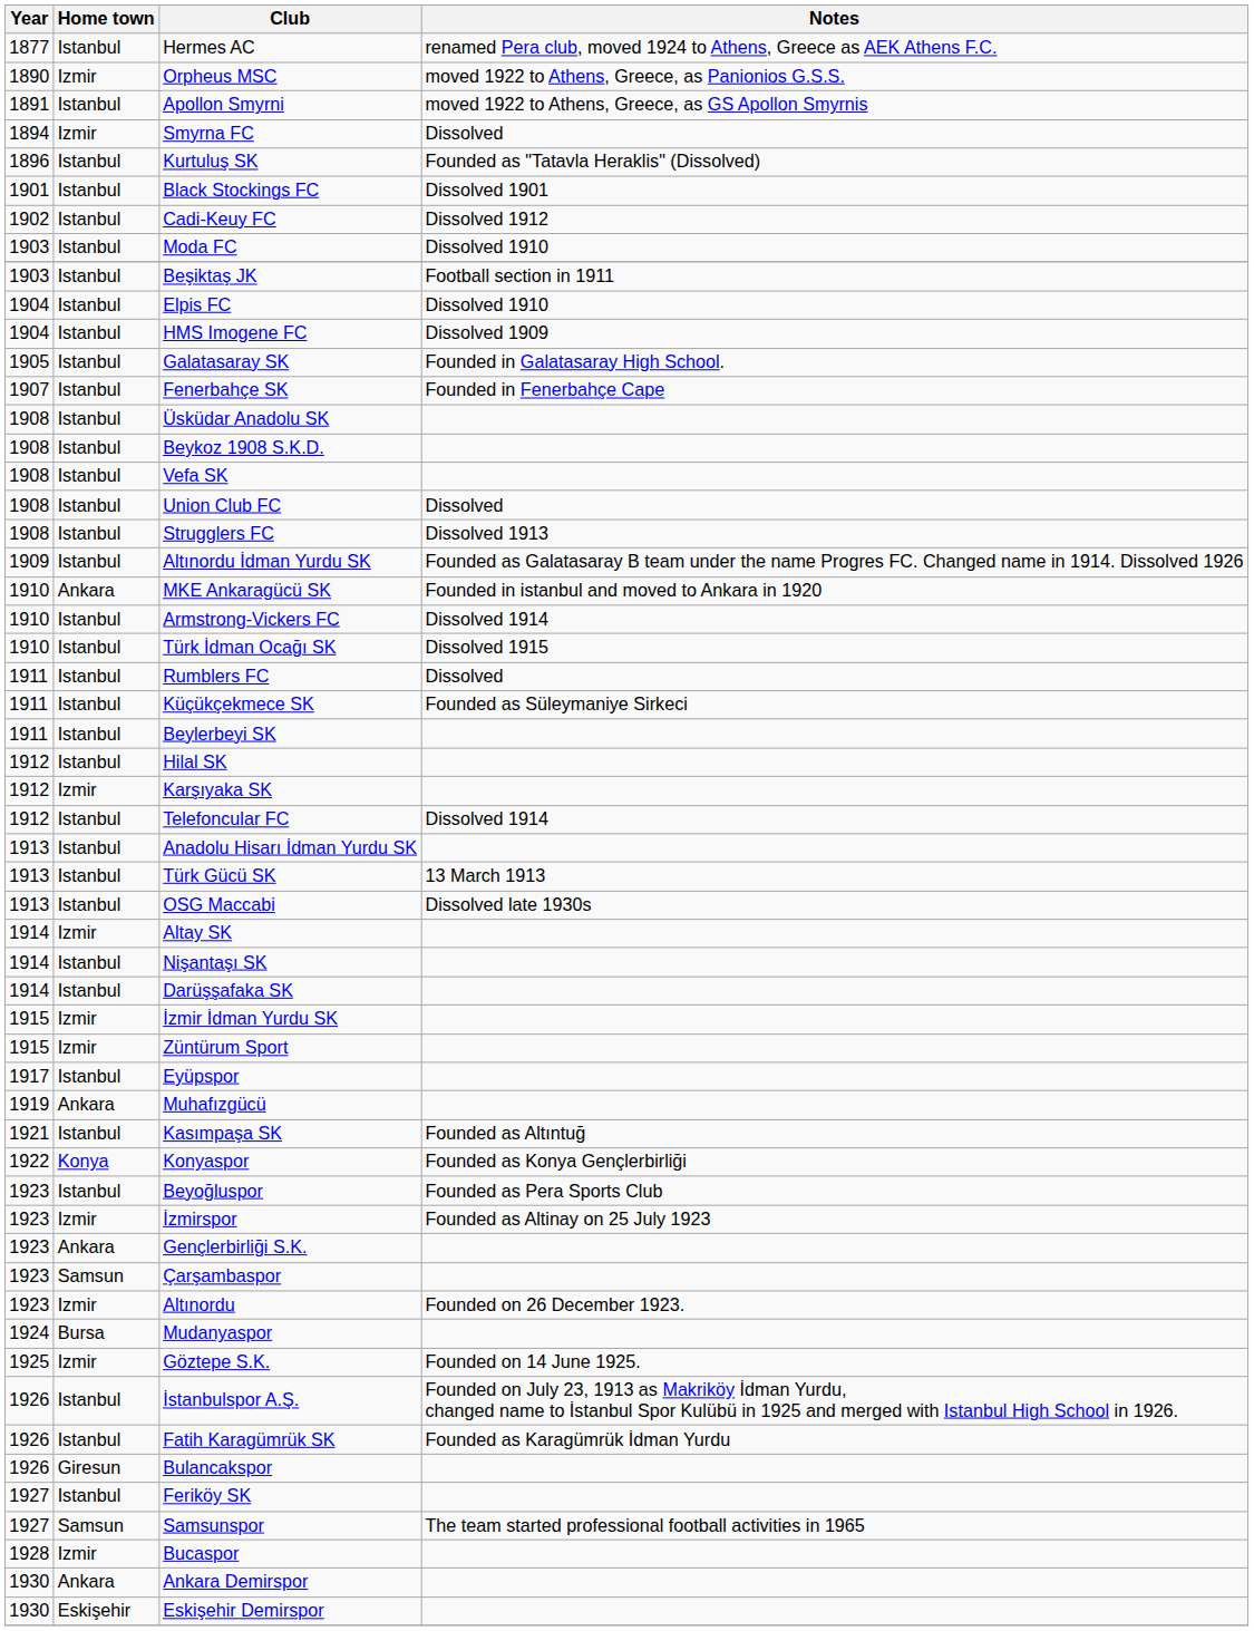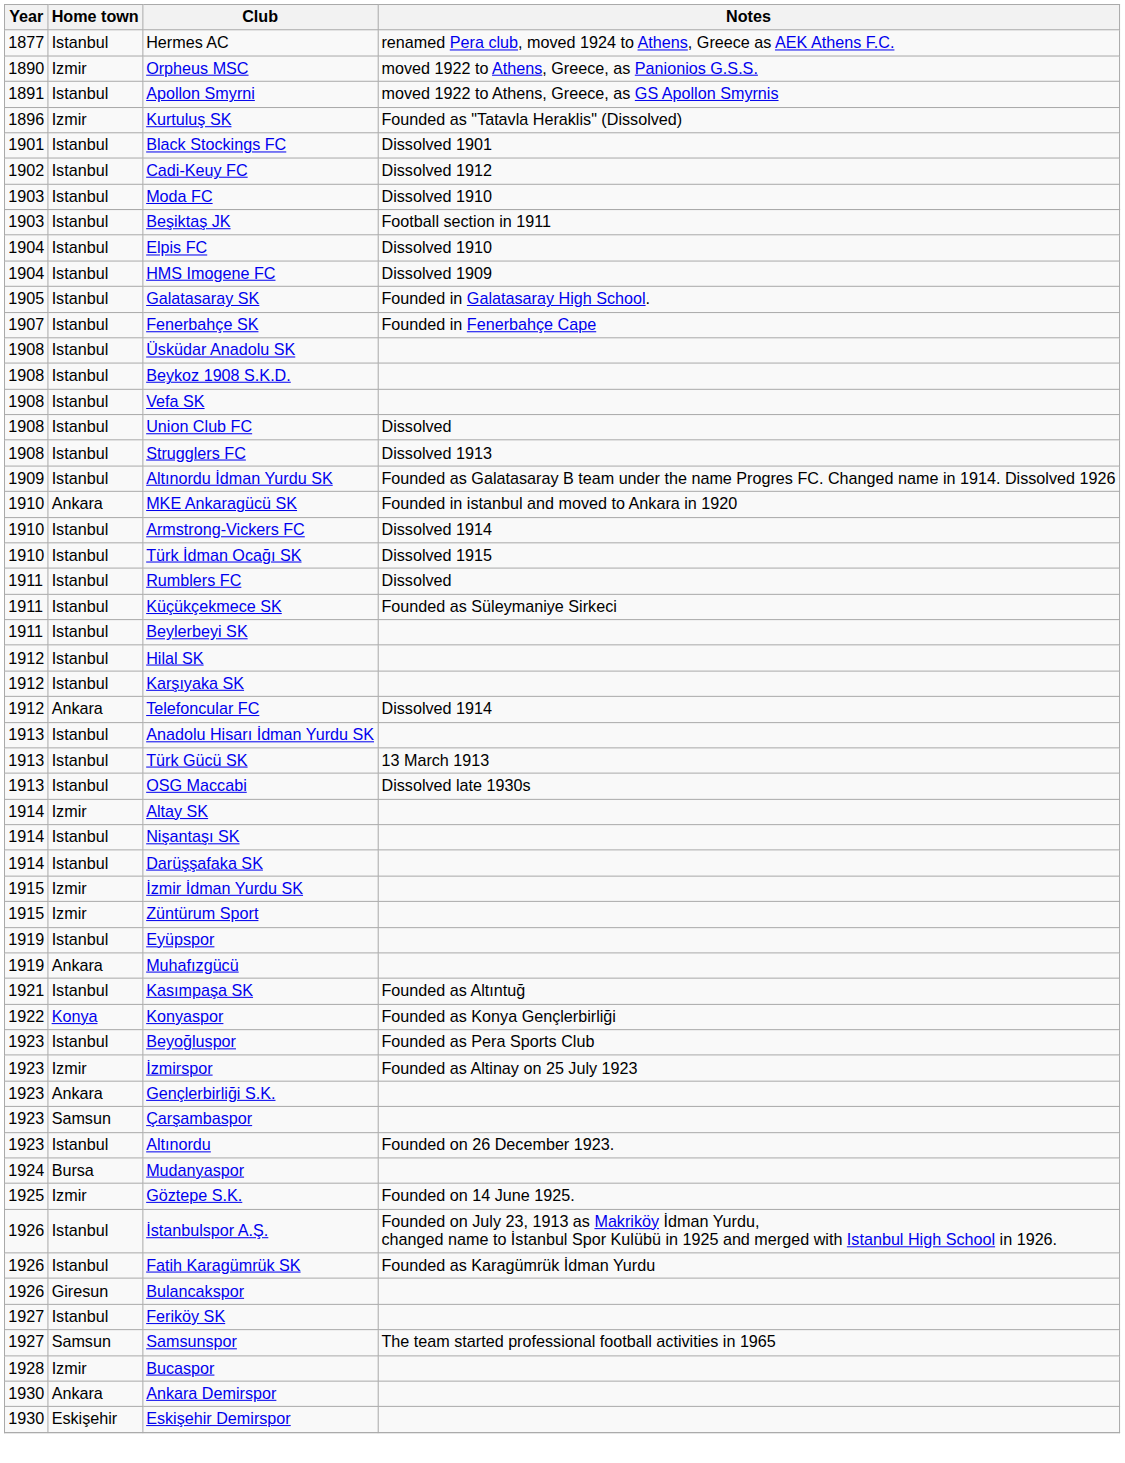 <table class="wikitable sortable">
 <tr>
 <th>Year</th>
 <th>Home town</th>
 <th>Club</th>
 <th>Notes</th>
 </tr>
 <tr>
 <td>1877</td>
 <td>Istanbul</td>
 <td>Hermes AC</td>
 <td>renamed <a href='#'>Pera club</a>, moved 1924 to <a href='#'>Athens</a>, Greece as <a href='#'>AEK Athens F.C.</a></td>
 </tr>
 <tr>
 <td>1890</td>
 <td>Izmir</td>
 <td><a href='#'>Orpheus MSC</a></td>
 <td>moved 1922 to <a href='#'>Athens</a>, Greece, as <a href='#'>Panionios G.S.S.</a></td>
 </tr>
 <tr>
 <td>1891</td>
 <td>Istanbul</td>
 <td><a href='#'>Apollon Smyrni</a></td>
 <td>moved 1922 to Athens, Greece, as <a href='#'>GS Apollon Smyrnis</a></td>
 </tr>
 <tr>
-<td>1894</td>
+<td>1896</td>
 <td>Izmir</td>
-<td><a href='#'>Smyrna FC</a></td>
-<td>Dissolved</td>
-</tr>
-<tr>
-<td>1896</td>
-<td>Istanbul</td>
 <td><a href='#'>Kurtuluş SK</a></td>
 <td>Founded as "Tatavla Heraklis" (Dissolved)</td>
 </tr>
 <tr>
 <td>1901</td>
 <td>Istanbul</td>
 <td><a href='#'>Black Stockings FC</a></td>
 <td>Dissolved 1901</td>
 </tr>
 <tr>
 <td>1902</td>
 <td>Istanbul</td>
 <td><a href='#'>Cadi-Keuy FC</a></td>
 <td>Dissolved 1912</td>
 </tr>
 <tr>
 <td>1903</td>
 <td>Istanbul</td>
 <td><a href='#'>Moda FC</a></td>
 <td>Dissolved 1910</td>
 </tr>
 <tr>
 </tr>
 <tr>
 <td>1903</td>
 <td>Istanbul</td>
 <td><a href='#'>Beşiktaş JK</a></td>
 <td>Football section in 1911</td>
 </tr>
 <tr>
 <td>1904</td>
 <td>Istanbul</td>
 <td><a href='#'>Elpis FC</a></td>
 <td>Dissolved 1910</td>
 </tr>
 <tr>
 <td>1904</td>
 <td>Istanbul</td>
 <td><a href='#'>HMS Imogene FC</a></td>
 <td>Dissolved 1909</td>
 </tr>
 <tr>
 <td>1905</td>
 <td>Istanbul</td>
 <td><a href='#'>Galatasaray SK</a></td>
 <td>Founded in <a href='#'>Galatasaray High School</a>.</td>
 </tr>
 <tr>
 <td>1907</td>
 <td>Istanbul</td>
 <td><a href='#'>Fenerbahçe SK</a></td>
 <td>Founded in <a href='#'>Fenerbahçe Cape</a></td>
 </tr>
 <tr>
 <td>1908</td>
 <td>Istanbul</td>
 <td><a href='#'>Üsküdar Anadolu SK</a></td>
 <td></td>
 </tr>
 <tr>
 <td>1908</td>
 <td>Istanbul</td>
 <td><a href='#'>Beykoz 1908 S.K.D.</a></td>
 <td></td>
 </tr>
 <tr>
 <td>1908</td>
 <td>Istanbul</td>
 <td><a href='#'>Vefa SK</a></td>
 <td></td>
 </tr>
 <tr>
 <td>1908</td>
 <td>Istanbul</td>
 <td><a href='#'>Union Club FC</a></td>
 <td>Dissolved</td>
 </tr>
 <tr>
 <td>1908</td>
 <td>Istanbul</td>
 <td><a href='#'>Strugglers FC</a></td>
 <td>Dissolved 1913</td>
 </tr>
 <tr>
 <td>1909</td>
 <td>Istanbul</td>
 <td><a href='#'>Altınordu İdman Yurdu SK</a></td>
 <td>Founded as Galatasaray B team under the name Progres FC. Changed name in 1914. Dissolved 1926</td>
 </tr>
 <tr>
 <td>1910</td>
 <td>Ankara</td>
 <td><a href='#'>MKE Ankaragücü SK</a></td>
 <td>Founded in istanbul and moved to Ankara in 1920</td>
 </tr>
 <tr>
 <td>1910</td>
 <td>Istanbul</td>
 <td><a href='#'>Armstrong-Vickers FC</a></td>
 <td>Dissolved 1914</td>
 </tr>
 <tr>
 <td>1910</td>
 <td>Istanbul</td>
 <td><a href='#'>Türk İdman Ocağı SK</a></td>
 <td>Dissolved 1915</td>
 </tr>
 <tr>
 <td>1911</td>
 <td>Istanbul</td>
 <td><a href='#'>Rumblers FC</a></td>
 <td>Dissolved</td>
 </tr>
 <tr>
 <td>1911</td>
 <td>Istanbul</td>
 <td><a href='#'>Küçükçekmece SK</a></td>
 <td>Founded as Süleymaniye Sirkeci</td>
 </tr>
 <tr>
 <td>1911</td>
 <td>Istanbul</td>
 <td><a href='#'>Beylerbeyi SK</a></td>
 <td></td>
 </tr>
 <tr>
 <td>1912</td>
 <td>Istanbul</td>
 <td><a href='#'>Hilal SK</a></td>
 <td></td>
 </tr>
 <tr>
 <td>1912</td>
-<td>Izmir</td>
+<td>Istanbul</td>
 <td><a href='#'>Karşıyaka SK</a></td>
 <td></td>
 </tr>
 <tr>
 <td>1912</td>
-<td>Istanbul</td>
+<td>Ankara</td>
 <td><a href='#'>Telefoncular FC</a></td>
 <td>Dissolved 1914</td>
 </tr>
 <tr>
 <td>1913</td>
 <td>Istanbul</td>
 <td><a href='#'>Anadolu Hisarı İdman Yurdu SK</a></td>
 <td></td>
 </tr>
 <tr>
 <td>1913</td>
 <td>Istanbul</td>
 <td><a href='#'>Türk Gücü SK</a></td>
 <td>13 March 1913</td>
 </tr>
 <tr>
 <td>1913</td>
 <td>Istanbul</td>
 <td><a href='#'>OSG Maccabi</a></td>
 <td>Dissolved late 1930s</td>
 </tr>
 <tr>
 <td>1914</td>
 <td>Izmir</td>
 <td><a href='#'>Altay SK</a></td>
 <td></td>
 </tr>
 <tr>
 <td>1914</td>
 <td>Istanbul</td>
 <td><a href='#'>Nişantaşı SK</a></td>
 <td></td>
 </tr>
 <tr>
 <td>1914</td>
 <td>Istanbul</td>
 <td><a href='#'>Darüşşafaka SK</a></td>
 <td></td>
 </tr>
 <tr>
 <td>1915</td>
 <td>Izmir</td>
 <td><a href='#'>İzmir İdman Yurdu SK</a></td>
 <td></td>
 </tr>
 <tr>
 <td>1915</td>
 <td>Izmir</td>
 <td><a href='#'>Züntürum Sport</a></td>
 <td></td>
 </tr>
 <tr>
-<td>1917</td>
+<td>1919</td>
 <td>Istanbul</td>
 <td><a href='#'>Eyüpspor</a></td>
 <td></td>
 </tr>
 <tr>
 <td>1919</td>
 <td>Ankara</td>
 <td><a href='#'>Muhafızgücü</a></td>
 <td></td>
 </tr>
 <tr>
 <td>1921</td>
 <td>Istanbul</td>
 <td><a href='#'>Kasımpaşa SK</a></td>
 <td>Founded as Altıntuğ</td>
 </tr>
 <tr>
 <td>1922</td>
 <td><a href='#'>Konya</a></td>
 <td><a href='#'>Konyaspor</a></td>
 <td>Founded as Konya Gençlerbirliği</td>
 </tr>
 <tr>
 <td>1923</td>
 <td>Istanbul</td>
 <td><a href='#'>Beyoğluspor</a></td>
 <td>Founded as Pera Sports Club</td>
 </tr>
 <tr>
 <td>1923</td>
 <td>Izmir</td>
 <td><a href='#'>İzmirspor</a></td>
 <td>Founded as Altinay on 25 July 1923</td>
 </tr>
 <tr>
 <td>1923</td>
 <td>Ankara</td>
 <td><a href='#'>Gençlerbirliği S.K.</a></td>
 <td></td>
 </tr>
 <tr>
 <td>1923</td>
 <td>Samsun</td>
 <td><a href='#'>Çarşambaspor</a></td>
 <td></td>
 </tr>
 <tr>
 <td>1923</td>
-<td>Izmir</td>
+<td>Istanbul</td>
 <td><a href='#'>Altınordu</a></td>
 <td>Founded on 26 December 1923.</td>
 </tr>
 <tr>
 <td>1924</td>
 <td>Bursa</td>
 <td><a href='#'>Mudanyaspor</a></td>
 <td></td>
 </tr>
 <tr>
 <td>1925</td>
 <td>Izmir</td>
 <td><a href='#'>Göztepe S.K.</a></td>
 <td>Founded on 14 June 1925.</td>
 </tr>
 <tr>
 <td>1926</td>
 <td>Istanbul</td>
 <td><a href='#'>İstanbulspor A.Ş.</a></td>
 <td>Founded on July 23, 1913 as <a href='#'>Makriköy</a> İdman Yurdu, <br>changed name to İstanbul Spor Kulübü in 1925 and merged with <a href='#'>Istanbul High School</a> in 1926.</td>
 </tr>
 <tr>
 <td>1926</td>
 <td>Istanbul</td>
 <td><a href='#'>Fatih Karagümrük SK</a></td>
 <td>Founded as Karagümrük İdman Yurdu</td>
 </tr>
 <tr>
 <td>1926</td>
 <td>Giresun</td>
 <td><a href='#'>Bulancakspor</a></td>
 <td></td>
 </tr>
 <tr>
 <td>1927</td>
 <td>Istanbul</td>
 <td><a href='#'>Feriköy SK</a></td>
 <td></td>
 </tr>
 <tr>
 <td>1927</td>
 <td>Samsun</td>
 <td><a href='#'>Samsunspor</a></td>
 <td>The team started professional football activities in 1965</td>
 </tr>
 <tr>
 <td>1928</td>
 <td>Izmir</td>
 <td><a href='#'>Bucaspor</a></td>
 <td></td>
 </tr>
 <tr>
 <td>1930</td>
 <td>Ankara</td>
 <td><a href='#'>Ankara Demirspor</a></td>
 <td></td>
 </tr>
 <tr>
 <td>1930</td>
 <td>Eskişehir</td>
 <td><a href='#'>Eskişehir Demirspor</a></td>
 <td></td>
 </tr>
 <tr>
 </tr>
 </table>
